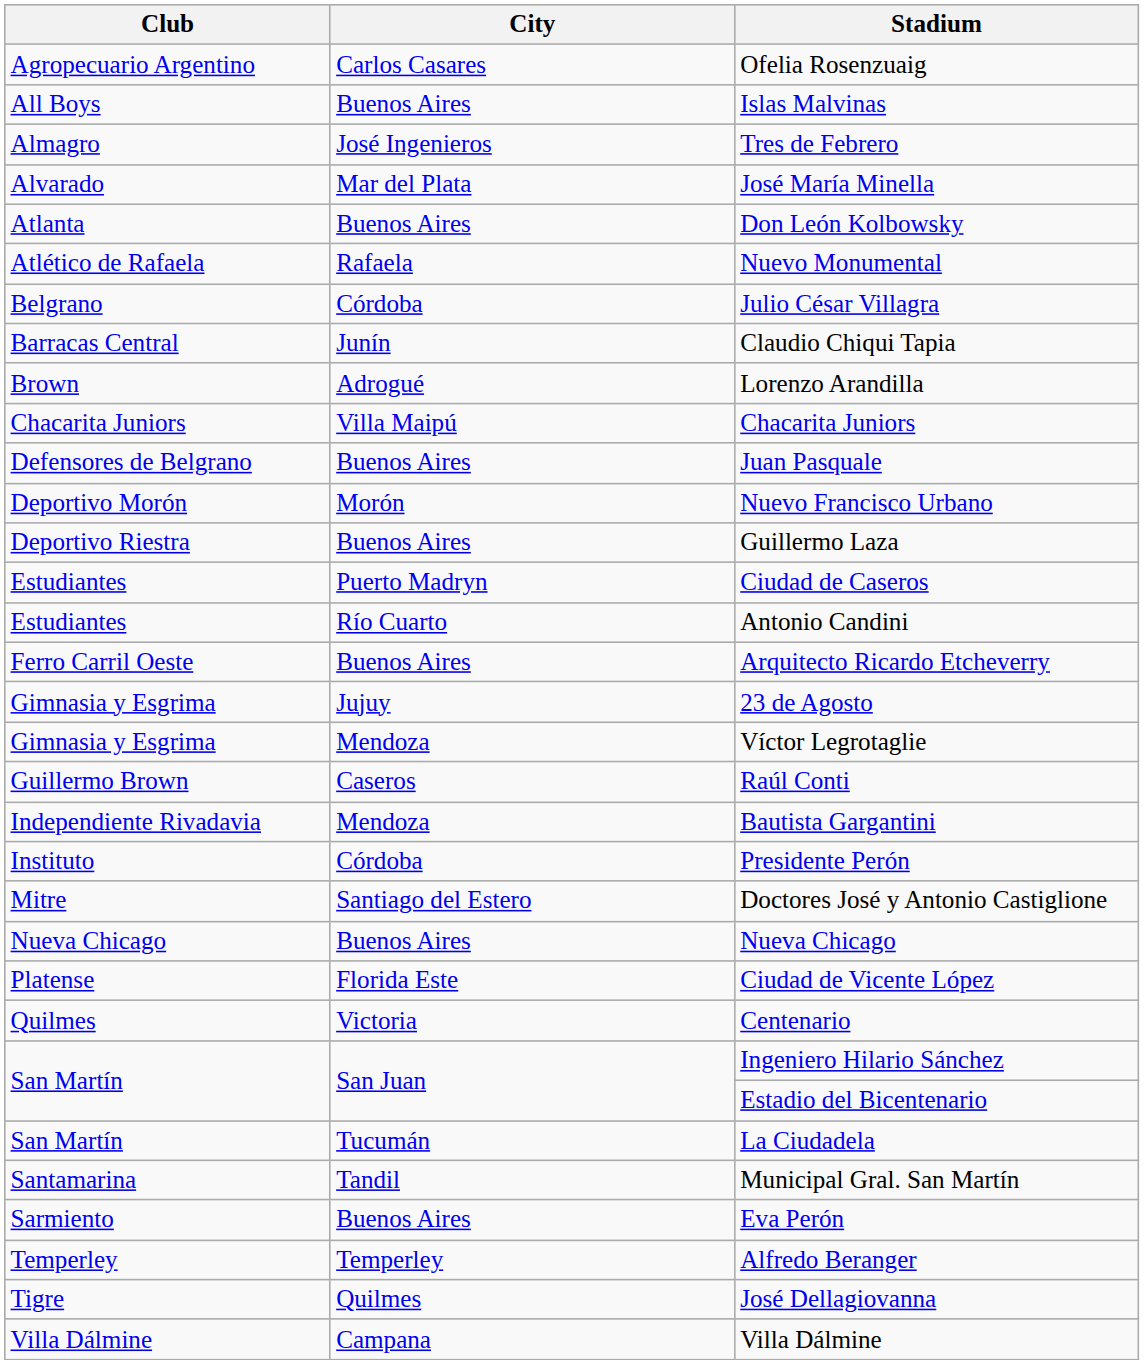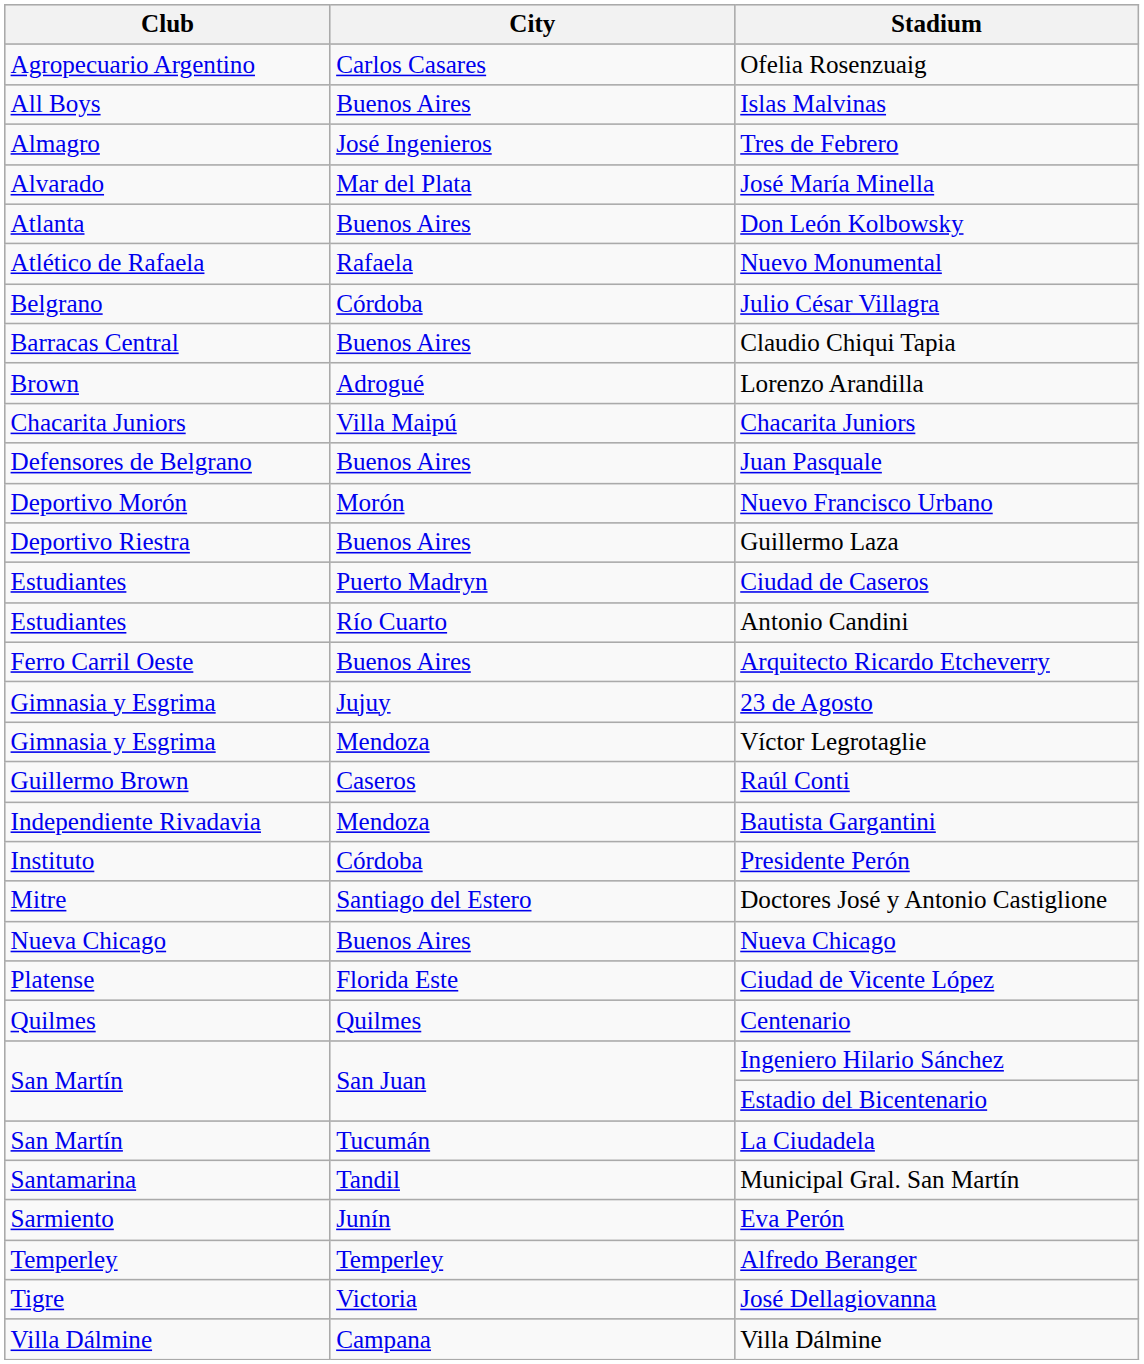 <table class="wikitable sortable">
 <tr>
 <th width=200px>Club</th>
 <th width=250px>City</th>
 <th width=250px>Stadium</th>
 </tr>
 <tr>
 <td><a href='#'>Agropecuario Argentino</a></td>
 <td><a href='#'>Carlos Casares</a></td>
 <td>Ofelia Rosenzuaig</td>
 </tr>
 <tr>
 <td><a href='#'>All Boys</a></td>
 <td><a href='#'>Buenos Aires</a></td>
 <td><a href='#'>Islas Malvinas</a></td>
 </tr>
 <tr>
 <td><a href='#'>Almagro</a></td>
 <td><a href='#'>José Ingenieros</a></td>
 <td><a href='#'>Tres de Febrero</a></td>
 </tr>
 <tr>
 <td><a href='#'>Alvarado</a></td>
 <td><a href='#'>Mar del Plata</a></td>
 <td><a href='#'>José María Minella</a></td>
 </tr>
 <tr>
 <td><a href='#'>Atlanta</a></td>
 <td><a href='#'>Buenos Aires</a></td>
 <td><a href='#'>Don León Kolbowsky</a></td>
 </tr>
 <tr>
 <td><a href='#'>Atlético de Rafaela</a></td>
 <td><a href='#'>Rafaela</a></td>
 <td><a href='#'>Nuevo Monumental</a></td>
 </tr>
 <tr>
 <td><a href='#'>Belgrano</a></td>
 <td><a href='#'>Córdoba</a></td>
 <td><a href='#'>Julio César Villagra</a></td>
 </tr>
 <tr>
 <td><a href='#'>Barracas Central</a></td>
-<td><a href='#'>Junín</a></td>
+<td><a href='#'>Buenos Aires</a></td>
 <td>Claudio Chiqui Tapia</td>
 </tr>
 <tr>
 <td><a href='#'>Brown</a></td>
 <td><a href='#'>Adrogué</a></td>
 <td>Lorenzo Arandilla</td>
 </tr>
 <tr>
 <td><a href='#'>Chacarita Juniors</a></td>
 <td><a href='#'>Villa Maipú</a></td>
 <td><a href='#'>Chacarita Juniors</a></td>
 </tr>
 <tr>
 <td><a href='#'>Defensores de Belgrano</a></td>
 <td><a href='#'>Buenos Aires</a></td>
 <td><a href='#'>Juan Pasquale</a></td>
 </tr>
 <tr>
 <td><a href='#'>Deportivo Morón</a></td>
 <td><a href='#'>Morón</a></td>
 <td><a href='#'>Nuevo Francisco Urbano</a></td>
 </tr>
 <tr>
 <td><a href='#'>Deportivo Riestra</a></td>
 <td><a href='#'>Buenos Aires</a></td>
 <td>Guillermo Laza</td>
 </tr>
 <tr>
 <td><a href='#'>Estudiantes</a></td>
 <td><a href='#'>Puerto Madryn</a></td>
 <td><a href='#'>Ciudad de Caseros</a></td>
 </tr>
 <tr>
 <td><a href='#'>Estudiantes</a></td>
 <td><a href='#'>Río Cuarto</a></td>
 <td>Antonio Candini</td>
 </tr>
 <tr>
 <td><a href='#'>Ferro Carril Oeste</a></td>
 <td><a href='#'>Buenos Aires</a></td>
 <td><a href='#'>Arquitecto Ricardo Etcheverry</a></td>
 </tr>
 <tr>
 <td><a href='#'>Gimnasia y Esgrima</a></td>
 <td><a href='#'>Jujuy</a></td>
 <td><a href='#'>23 de Agosto</a></td>
 </tr>
 <tr>
 <td><a href='#'>Gimnasia y Esgrima</a></td>
 <td><a href='#'>Mendoza</a></td>
 <td>Víctor Legrotaglie</td>
 </tr>
 <tr>
 <td><a href='#'>Guillermo Brown</a></td>
 <td><a href='#'>Caseros</a></td>
 <td><a href='#'>Raúl Conti</a></td>
 </tr>
 <tr>
 <td><a href='#'>Independiente Rivadavia</a></td>
 <td><a href='#'>Mendoza</a></td>
 <td><a href='#'>Bautista Gargantini</a></td>
 </tr>
 <tr>
 <td><a href='#'>Instituto</a></td>
 <td><a href='#'>Córdoba</a></td>
 <td><a href='#'>Presidente Perón</a></td>
 </tr>
 <tr>
 <td><a href='#'>Mitre</a></td>
 <td><a href='#'>Santiago del Estero</a></td>
 <td>Doctores José y Antonio Castiglione</td>
 </tr>
 <tr>
 <td><a href='#'>Nueva Chicago</a></td>
 <td><a href='#'>Buenos Aires</a></td>
 <td><a href='#'>Nueva Chicago</a></td>
 </tr>
 <tr>
 <td><a href='#'>Platense</a></td>
 <td><a href='#'>Florida Este</a></td>
 <td><a href='#'>Ciudad de Vicente López</a></td>
 </tr>
 <tr>
 <td><a href='#'>Quilmes</a></td>
-<td><a href='#'>Victoria</a></td>
+<td><a href='#'>Quilmes</a></td>
 <td><a href='#'>Centenario</a></td>
 </tr>
 <tr>
 <td rowspan=2><a href='#'>San Martín</a></td>
 <td rowspan=2><a href='#'>San Juan</a></td>
 <td><a href='#'>Ingeniero Hilario Sánchez</a></td>
 </tr>
 <tr>
 <td><a href='#'>Estadio del Bicentenario</a></td>
 </tr>
 <tr>
 <td><a href='#'>San Martín</a></td>
 <td><a href='#'>Tucumán</a></td>
 <td><a href='#'>La Ciudadela</a></td>
 </tr>
 <tr>
 <td><a href='#'>Santamarina</a></td>
 <td><a href='#'>Tandil</a></td>
 <td>Municipal Gral. San Martín</td>
 </tr>
 <tr>
 <td><a href='#'>Sarmiento</a></td>
-<td><a href='#'>Buenos Aires</a></td>
+<td><a href='#'>Junín</a></td>
 <td><a href='#'>Eva Perón</a></td>
 </tr>
 <tr>
 <td><a href='#'>Temperley</a></td>
 <td><a href='#'>Temperley</a></td>
 <td><a href='#'>Alfredo Beranger</a></td>
 </tr>
 <tr>
 <td><a href='#'>Tigre</a></td>
-<td><a href='#'>Quilmes</a></td>
+<td><a href='#'>Victoria</a></td>
 <td><a href='#'>José Dellagiovanna</a></td>
 </tr>
 <tr>
 <td><a href='#'>Villa Dálmine</a></td>
 <td><a href='#'>Campana</a></td>
 <td>Villa Dálmine</td>
 </tr>
 </table>
